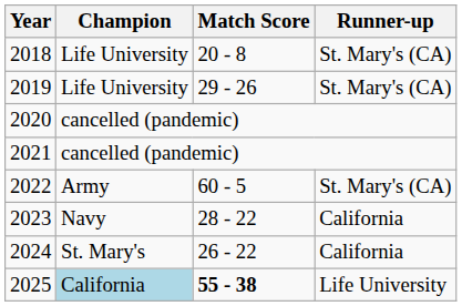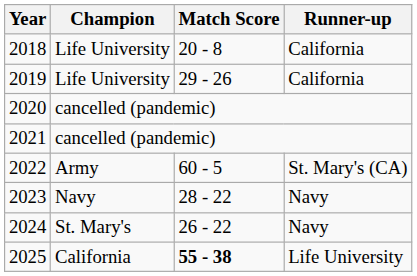 <table class="wikitable">
 <tr>
 <th>Year</th>
 <th>Champion</th>
 <th>Match Score</th>
 <th>Runner-up</th>
 </tr>
 <tr>
 <td>2018</td>
 <td>Life University</td>
 <td>20 - 8</td>
-<td>St. Mary's (CA)</td>
+<td>California</td>
 </tr>
 <tr>
 <td>2019</td>
 <td>Life University</td>
 <td>29 - 26</td>
-<td>St. Mary's (CA)</td>
+<td>California</td>
 </tr>
 <tr>
 <td>2020</td>
 <td colspan="3">cancelled (pandemic)</td>
 </tr>
 <tr>
 <td>2021</td>
 <td colspan="3">cancelled (pandemic)</td>
 </tr>
 <tr>
 <td>2022</td>
 <td>Army</td>
 <td>60 - 5</td>
 <td>St. Mary's (CA)</td>
 </tr>
 <tr>
 <td>2023</td>
 <td>Navy</td>
 <td>28 - 22</td>
-<td>California</td>
+<td>Navy</td>
 </tr>
 <tr>
 <td>2024</td>
 <td>St. Mary's</td>
 <td>26 - 22</td>
-<td>California</td>
+<td>Navy</td>
 </tr>
 <tr>
 <td>2025</td>
-<td style="background: lightblue;">California</td>
+<td>California</td>
 <td><strong>55 - 38</strong></td>
 <td>Life University</td>
 </tr>
 </table>
